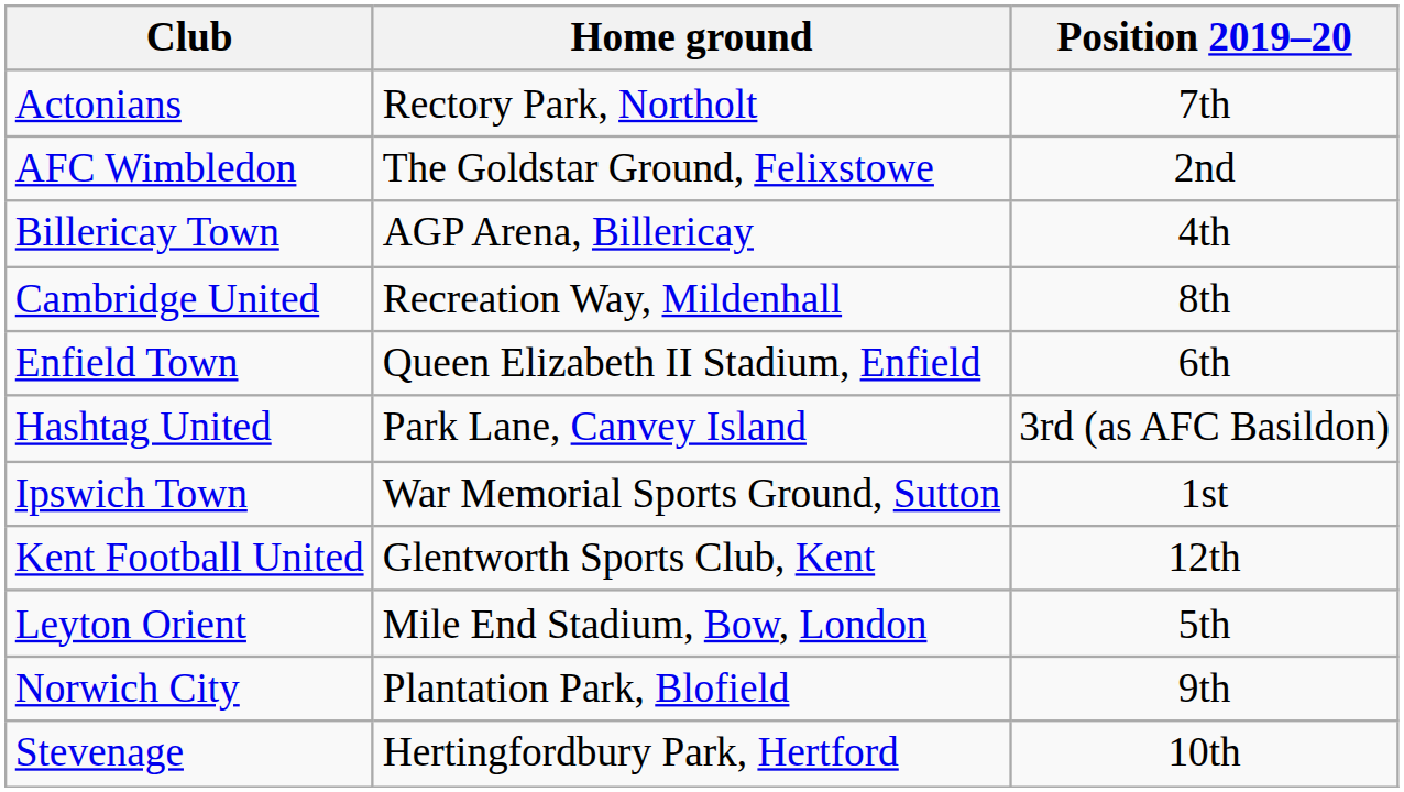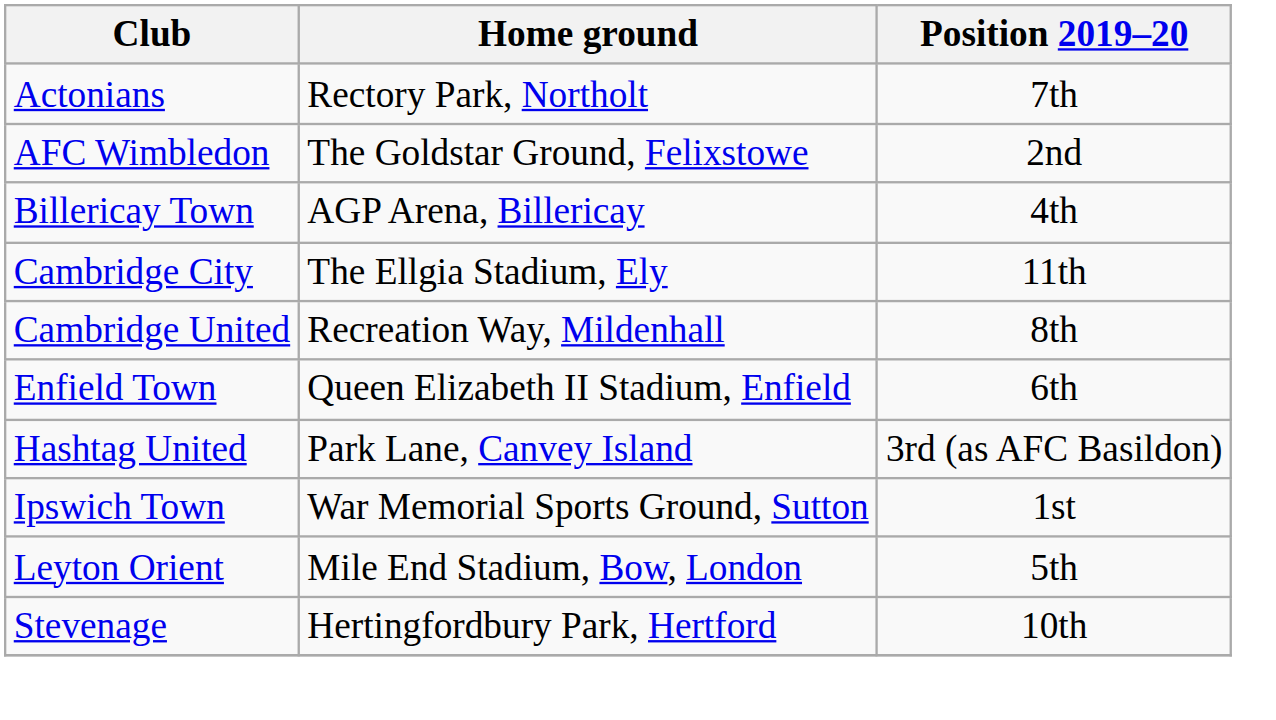 <table class="wikitable sortable" style="text-align:center;">
 <tr>
 <th>Club</th>
 <th>Home ground</th>
 <th>Position <a href='#'>2019–20</a></th>
 </tr>
 <tr>
 <td style="text-align:left;"><a href='#'>Actonians</a></td>
 <td style="text-align:left;">Rectory Park, <a href='#'>Northolt</a></td>
 <td>7th</td>
 </tr>
 <tr>
 <td style="text-align:left;"><a href='#'>AFC Wimbledon</a></td>
 <td style="text-align:left;">The Goldstar Ground, <a href='#'>Felixstowe</a></td>
 <td>2nd</td>
 </tr>
 <tr>
 <td style="text-align:left;"><a href='#'>Billericay Town</a></td>
 <td style="text-align:left;">AGP Arena, <a href='#'>Billericay</a></td>
 <td>4th</td>
 </tr>
 <tr>
+<td style="text-align:left;"><a href='#'>Cambridge City</a></td>
+<td style="text-align:left;">The Ellgia Stadium, <a href='#'>Ely</a></td>
+<td>11th</td>
+</tr>
+<tr>
 <td style="text-align:left;"><a href='#'>Cambridge United</a></td>
 <td style="text-align:left;">Recreation Way, <a href='#'>Mildenhall</a></td>
 <td>8th</td>
 </tr>
 <tr>
 <td style="text-align:left;"><a href='#'>Enfield Town</a></td>
 <td style="text-align:left;">Queen Elizabeth II Stadium, <a href='#'>Enfield</a></td>
 <td>6th</td>
 </tr>
 <tr>
 <td style="text-align:left;"><a href='#'>Hashtag United</a></td>
 <td style="text-align:left;">Park Lane, <a href='#'>Canvey Island</a></td>
 <td>3rd (as AFC Basildon)</td>
 </tr>
 <tr>
 <td style="text-align:left;"><a href='#'>Ipswich Town</a></td>
 <td style="text-align:left;">War Memorial Sports Ground, <a href='#'>Sutton</a></td>
 <td>1st</td>
 </tr>
 <tr>
-<td style="text-align:left;"><a href='#'>Kent Football United</a></td>
-<td style="text-align:left;">Glentworth Sports Club, <a href='#'>Kent</a></td>
-<td>12th</td>
-</tr>
-<tr>
 <td style="text-align:left;"><a href='#'>Leyton Orient</a></td>
 <td style="text-align:left;">Mile End Stadium, <a href='#'>Bow</a>, <a href='#'>London</a></td>
 <td>5th</td>
-</tr>
-<tr>
-<td style="text-align:left;"><a href='#'>Norwich City</a></td>
-<td style="text-align:left;">Plantation Park, <a href='#'>Blofield</a></td>
-<td>9th</td>
 </tr>
 <tr>
 <td style="text-align:left;"><a href='#'>Stevenage</a></td>
 <td style="text-align:left;">Hertingfordbury Park, <a href='#'>Hertford</a></td>
 <td>10th</td>
 </tr>
 <tr>
 </tr>
 </table>
